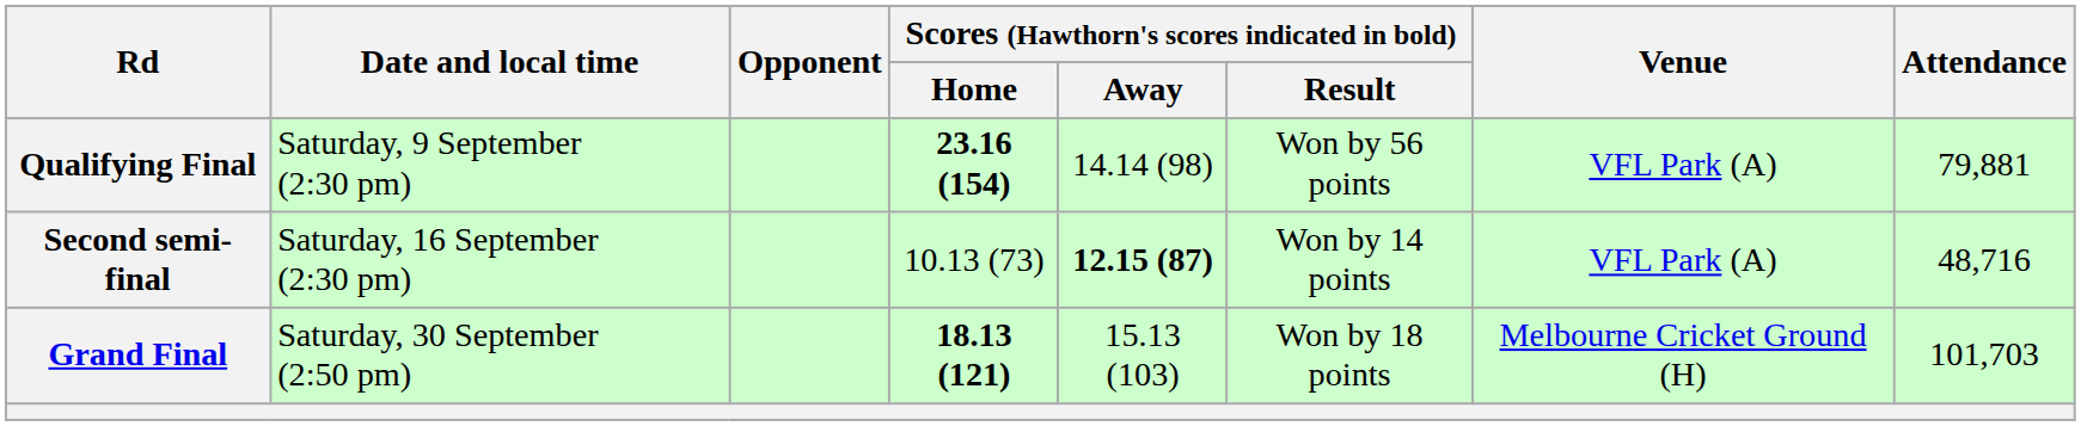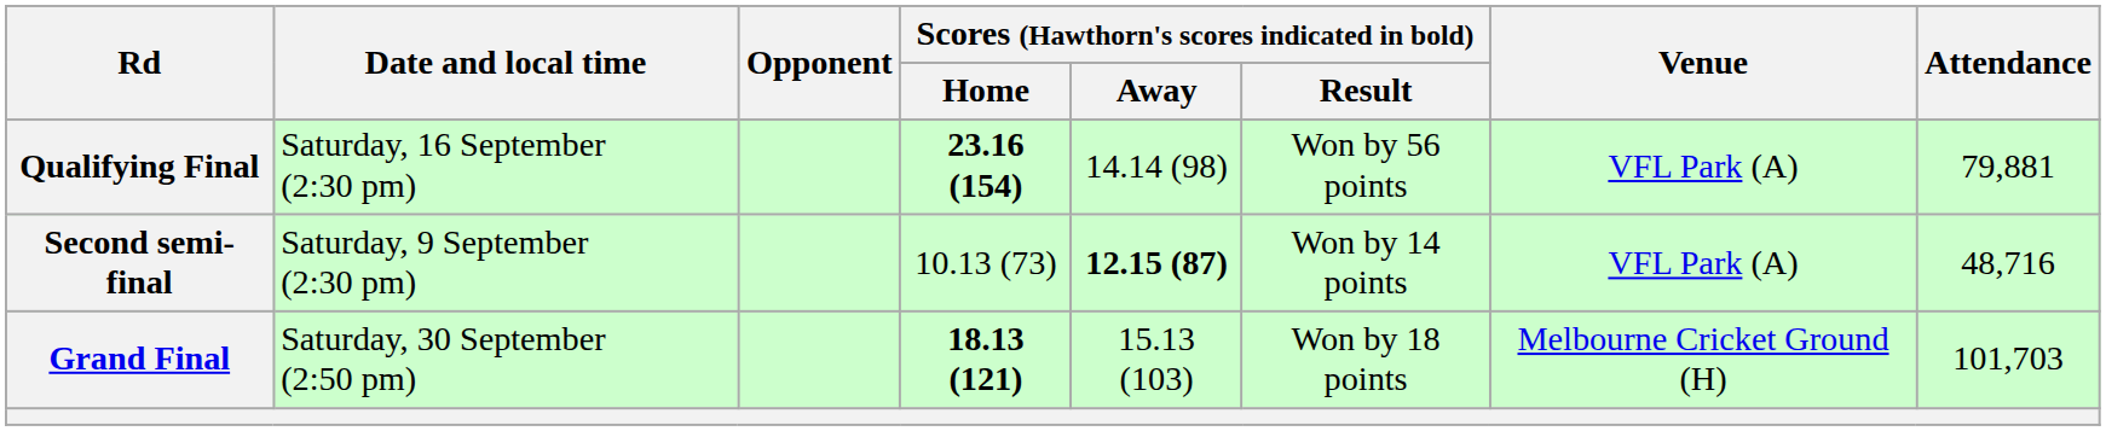 <table class="wikitable" style="font-size:90%; text-align:center; width: 100%; margin-left: auto; margin-right: auto">
 <tr>
 <th rowspan="2">Rd</th>
 <th rowspan="2">Date and local time</th>
 <th rowspan="2">Opponent</th>
 <th colspan="3">Scores <small>(Hawthorn's scores indicated in bold)</small></th>
 <th rowspan="2">Venue</th>
 <th rowspan="2">Attendance</th>
 </tr>
 <tr>
 <th>Home</th>
 <th>Away</th>
 <th>Result</th>
 </tr>
 <tr style="background:#cfc">
 <th>Qualifying Final</th>
-<td align=left>Saturday, 9 September (2:30 pm)</td>
+<td align=left>Saturday, 16 September (2:30 pm)</td>
 <td align=left></td>
 <td><strong>23.16 (154)</strong></td>
 <td>14.14 (98)</td>
 <td>Won by 56 points</td>
 <td><a href='#'>VFL Park</a> (A)</td>
 <td>79,881</td>
 </tr>
 <tr style="background:#cfc">
 <th>Second semi-final</th>
-<td align=left>Saturday, 16 September (2:30 pm)</td>
+<td align=left>Saturday, 9 September (2:30 pm)</td>
 <td align=left></td>
 <td>10.13 (73)</td>
 <td><strong>12.15 (87)</strong></td>
 <td>Won by 14 points</td>
 <td><a href='#'>VFL Park</a> (A)</td>
 <td>48,716</td>
 </tr>
 <tr style="background:#cfc">
 <th><a href='#'>Grand Final</a></th>
 <td align=left>Saturday, 30 September (2:50 pm)</td>
 <td align=left></td>
 <td><strong>18.13 (121)</strong></td>
 <td>15.13 (103)</td>
 <td>Won by 18 points</td>
 <td><a href='#'>Melbourne Cricket Ground</a> (H)</td>
 <td>101,703</td>
 </tr>
 <tr>
 <th colspan="8"></th>
 </tr>
 </table>
